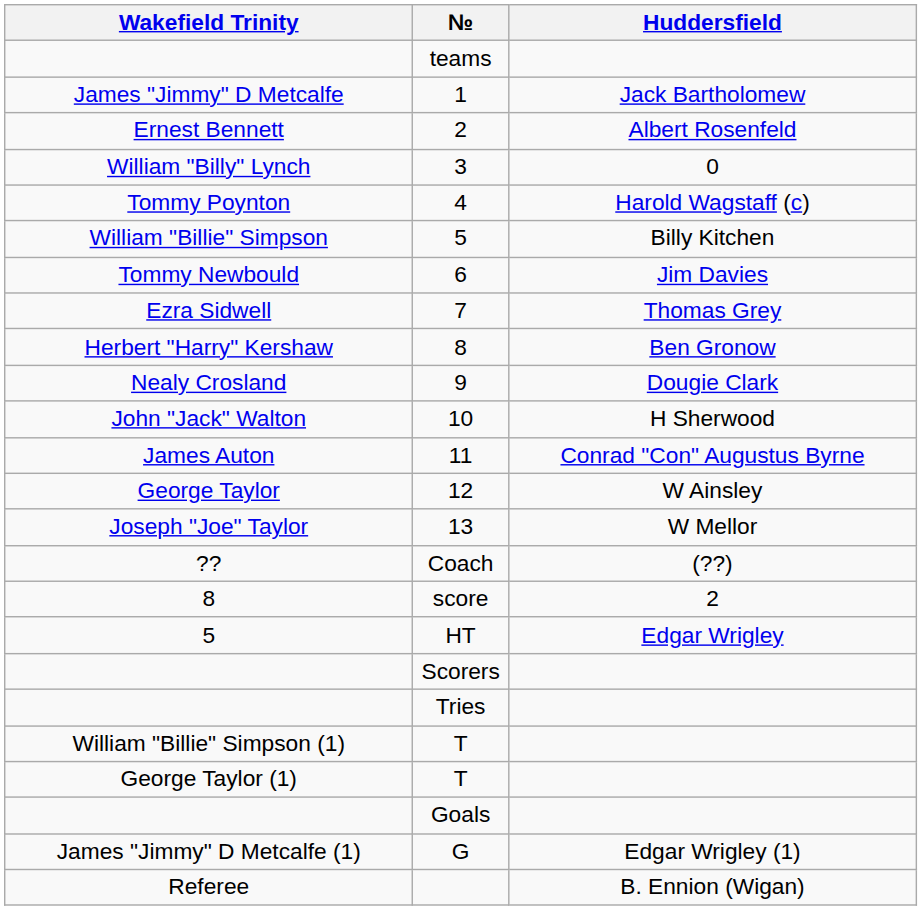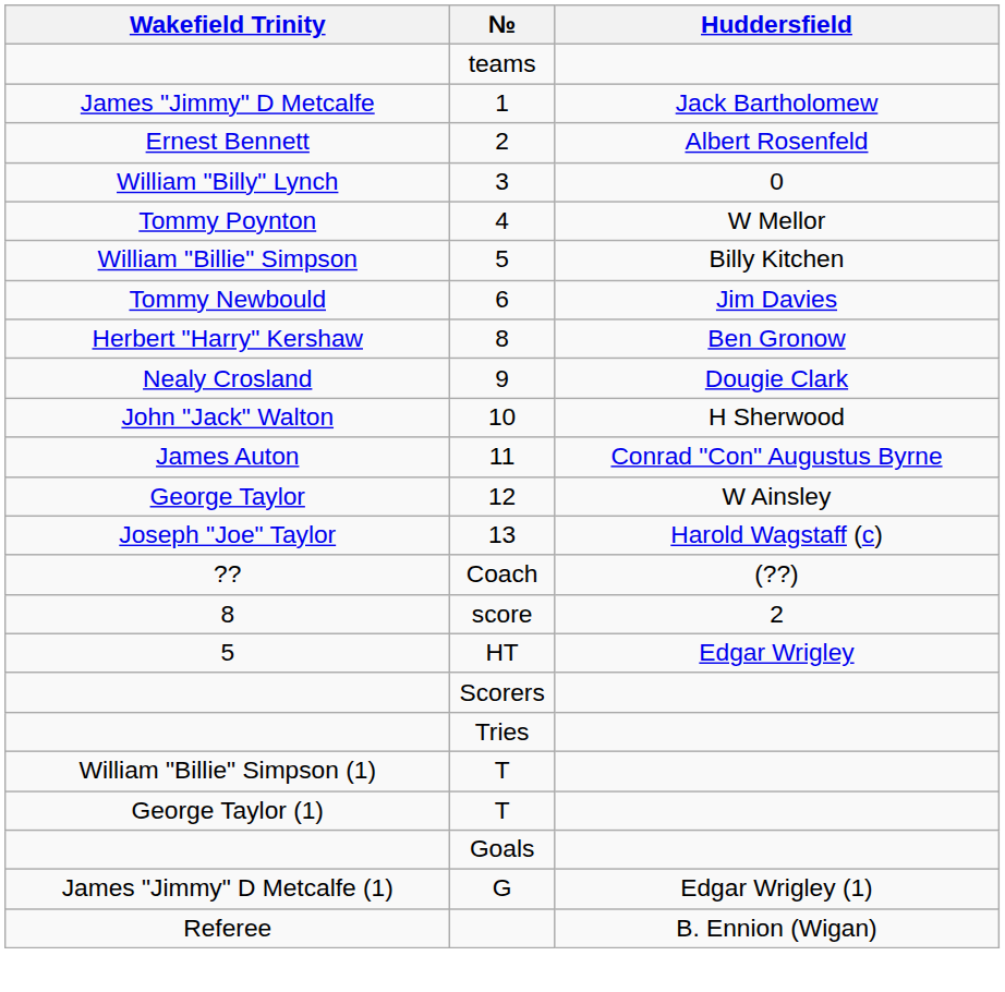 <table class="wikitable" style="text-align:center;">
 <tr>
 <th width=280 abbr=winner><a href='#'>Wakefield Trinity</a></th>
 <th width=60 abbr="Number">№</th>
 <th width=280 abbr=runner-up><a href='#'>Huddersfield</a></th>
 </tr>
 <tr>
 <td></td>
 <td>teams</td>
 <td></td>
 </tr>
 <tr>
 <td><a href='#'>James "Jimmy" D Metcalfe</a></td>
 <td>1</td>
 <td><a href='#'>Jack Bartholomew</a></td>
 </tr>
 <tr>
 <td><a href='#'>Ernest Bennett</a></td>
 <td>2</td>
 <td><a href='#'>Albert Rosenfeld</a></td>
 </tr>
 <tr>
 <td><a href='#'>William "Billy" Lynch</a></td>
 <td>3</td>
 <td>0</td>
 </tr>
 <tr>
 <td><a href='#'>Tommy Poynton</a></td>
 <td>4</td>
-<td><a href='#'>Harold Wagstaff</a> (<a href='#'>c</a>)</td>
+<td>W Mellor</td>
 </tr>
 <tr>
 <td><a href='#'>William "Billie" Simpson</a></td>
 <td>5</td>
 <td>Billy Kitchen</td>
 </tr>
 <tr>
 <td><a href='#'>Tommy Newbould</a></td>
 <td>6</td>
 <td><a href='#'>Jim Davies</a></td>
-</tr>
-<tr>
-<td><a href='#'>Ezra Sidwell</a></td>
-<td>7</td>
-<td><a href='#'>Thomas Grey</a></td>
 </tr>
 <tr>
 <td><a href='#'>Herbert "Harry" Kershaw</a></td>
 <td>8</td>
 <td><a href='#'>Ben Gronow</a></td>
 </tr>
 <tr>
 <td><a href='#'>Nealy Crosland</a></td>
 <td>9</td>
 <td><a href='#'>Dougie Clark</a></td>
 </tr>
 <tr>
 <td><a href='#'>John "Jack" Walton</a></td>
 <td>10</td>
 <td>H Sherwood</td>
 </tr>
 <tr>
 <td><a href='#'>James Auton</a></td>
 <td>11</td>
 <td><a href='#'>Conrad "Con" Augustus Byrne</a></td>
 </tr>
 <tr>
 <td><a href='#'>George Taylor</a></td>
 <td>12</td>
 <td>W Ainsley</td>
 </tr>
 <tr>
 <td><a href='#'>Joseph "Joe" Taylor</a></td>
 <td>13</td>
-<td>W Mellor</td>
+<td><a href='#'>Harold Wagstaff</a> (<a href='#'>c</a>)</td>
 </tr>
 <tr>
 <td>??</td>
 <td>Coach</td>
 <td>(??)</td>
 </tr>
 <tr>
 <td>8</td>
 <td>score</td>
 <td>2</td>
 </tr>
 <tr>
 <td>5</td>
 <td>HT</td>
 <td><a href='#'>Edgar Wrigley</a></td>
 </tr>
 <tr>
 <td></td>
 <td>Scorers</td>
 <td></td>
 </tr>
 <tr>
 <td></td>
 <td>Tries</td>
 <td></td>
 </tr>
 <tr>
 <td>William "Billie" Simpson (1)</td>
 <td>T</td>
 <td></td>
 </tr>
 <tr>
 <td>George Taylor (1)</td>
 <td>T</td>
 <td></td>
 </tr>
 <tr>
 <td></td>
 <td>Goals</td>
 <td></td>
 </tr>
 <tr>
 <td>James "Jimmy" D Metcalfe (1)</td>
 <td>G</td>
 <td>Edgar Wrigley (1)</td>
 </tr>
 <tr>
 <td>Referee</td>
 <td></td>
 <td>B. Ennion (Wigan)</td>
 </tr>
 </table>
